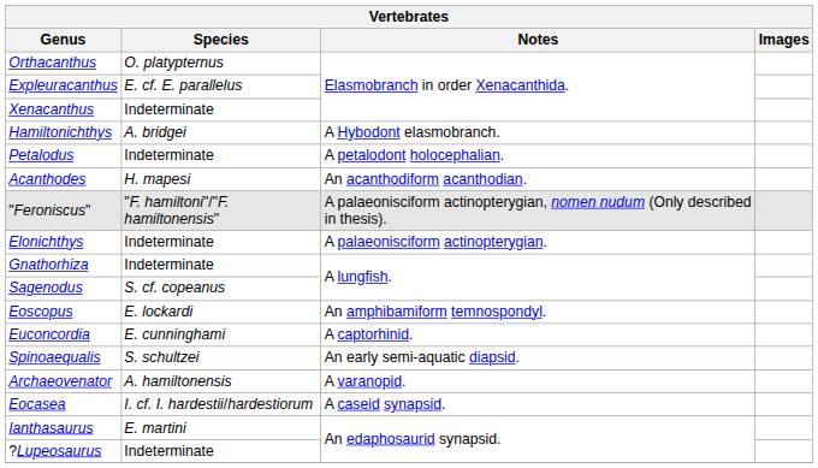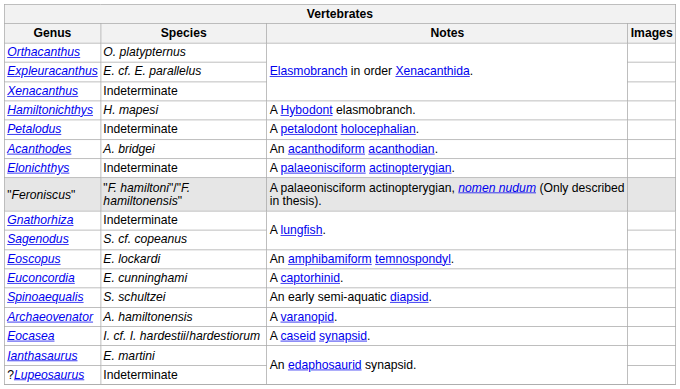 <table class="wikitable sortable" style="background:white; width:100%;">
 <tr>
 <th colspan="4" align="center">Vertebrates</th>
 </tr>
 <tr>
 <th>Genus</th>
 <th>Species</th>
 <th>Notes</th>
 <th>Images</th>
 </tr>
 <tr>
 <td><em><a href='#'>Orthacanthus</a></em></td>
 <td><em>O. platypternus</em></td>
 <td rowspan="3"><a href='#'>Elasmobranch</a> in order <a href='#'>Xenacanthida</a>.</td>
 <td></td>
 </tr>
 <tr>
 <td><em><a href='#'>Expleuracanthus</a></em></td>
 <td><em>E. cf. E. parallelus</em></td>
 <td></td>
 </tr>
 <tr>
 <td><em><a href='#'>Xenacanthus</a></em></td>
 <td>Indeterminate</td>
 <td></td>
 </tr>
 <tr>
 <td><em><a href='#'>Hamiltonichthys</a></em></td>
-<td><em>A. bridgei</em></td>
+<td><em>H. mapesi</em></td>
 <td>A <a href='#'>Hybodont</a> elasmobranch.</td>
 <td></td>
 </tr>
 <tr>
 <td><em><a href='#'>Petalodus</a></em></td>
 <td>Indeterminate</td>
 <td>A <a href='#'>petalodont</a> <a href='#'>holocephalian</a>.</td>
 <td></td>
 </tr>
 <tr>
 <td><em><a href='#'>Acanthodes</a></em></td>
-<td><em>H. mapesi</em></td>
+<td><em>A. bridgei</em></td>
 <td>An <a href='#'>acanthodiform</a> <a href='#'>acanthodian</a>.</td>
+<td></td>
+</tr>
+<tr>
+<td><em><a href='#'>Elonichthys</a></em></td>
+<td>Indeterminate</td>
+<td>A <a href='#'>palaeonisciform</a> <a href='#'>actinopterygian</a>.</td>
 <td></td>
 </tr>
 <tr>
 <td style="background:#E6E6E6;">"<em>Feroniscus</em>"</td>
 <td style="background:#E6E6E6;">"<em>F. hamiltoni</em>"/"<em>F. hamiltonensis</em>"</td>
 <td style="background:#E6E6E6;">A palaeonisciform actinopterygian, <em><a href='#'>nomen nudum</a></em> (Only described in thesis).</td>
 <td style="background:#E6E6E6;"></td>
-</tr>
-<tr>
-<td><em><a href='#'>Elonichthys</a></em></td>
-<td>Indeterminate</td>
-<td>A <a href='#'>palaeonisciform</a> <a href='#'>actinopterygian</a>.</td>
-<td></td>
 </tr>
 <tr>
 <td><em><a href='#'>Gnathorhiza</a></em></td>
 <td>Indeterminate</td>
 <td rowspan="2">A <a href='#'>lungfish</a>.</td>
 <td></td>
 </tr>
 <tr>
 <td><em><a href='#'>Sagenodus</a></em></td>
 <td><em>S. cf. copeanus</em></td>
 <td></td>
 </tr>
 <tr>
 <td><em><a href='#'>Eoscopus</a></em></td>
 <td><em>E. lockardi</em></td>
 <td>An <a href='#'>amphibamiform</a> <a href='#'>temnospondyl</a>.</td>
 <td></td>
 </tr>
 <tr>
 <td><em><a href='#'>Euconcordia</a></em></td>
 <td><em>E. cunninghami</em></td>
 <td>A <a href='#'>captorhinid</a>.</td>
 <td></td>
 </tr>
 <tr>
 <td><em><a href='#'>Spinoaequalis</a></em></td>
 <td><em>S. schultzei</em></td>
 <td>An early semi-aquatic <a href='#'>diapsid</a>.</td>
 <td></td>
 </tr>
 <tr>
 <td><em><a href='#'>Archaeovenator</a></em></td>
 <td><em>A. hamiltonensis</em></td>
 <td>A <a href='#'>varanopid</a>.</td>
 <td></td>
 </tr>
 <tr>
 <td><em><a href='#'>Eocasea</a></em></td>
 <td><em>I. cf. I. hardestii</em>/<em>hardestiorum</em></td>
 <td>A <a href='#'>caseid</a> <a href='#'>synapsid</a>.</td>
 <td></td>
 </tr>
 <tr>
 <td><em><a href='#'>Ianthasaurus</a></em></td>
 <td><em>E. martini</em></td>
 <td rowspan="2">An <a href='#'>edaphosaurid</a> synapsid.</td>
 <td></td>
 </tr>
 <tr>
 <td>?<em><a href='#'>Lupeosaurus</a></em></td>
 <td>Indeterminate</td>
 <td></td>
 </tr>
 <tr>
 </tr>
 </table>
